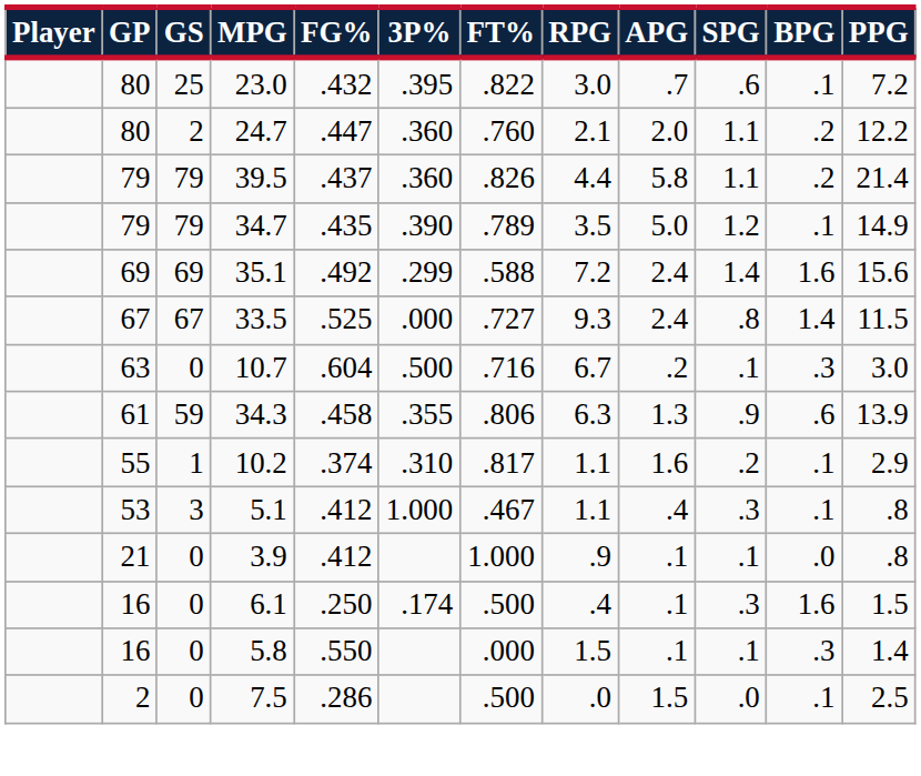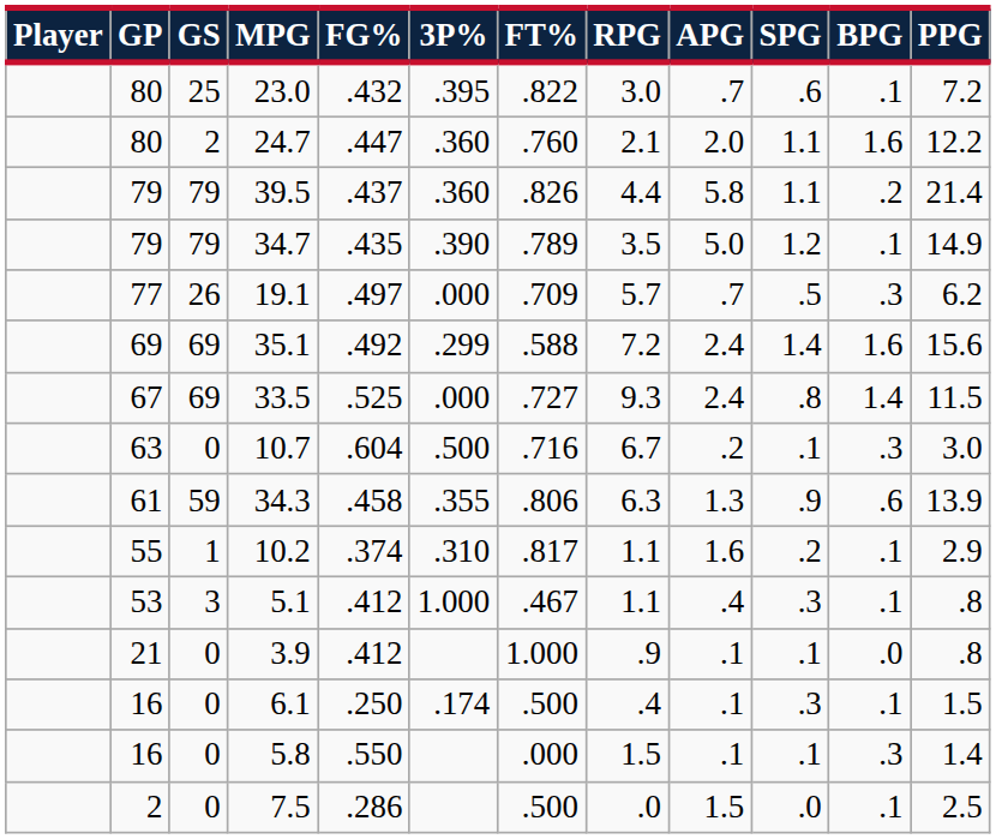 <table class="wikitable sortable" style="text-align:right;">
 <tr>
 <th style="background:#0C2340; color:#FFFFFF; border-top:#C8102E 3px solid; border-bottom:#C8102E 3px solid;">Player</th>
 <th style="background:#0C2340; color:#FFFFFF; border-top:#C8102E 3px solid; border-bottom:#C8102E 3px solid;">GP</th>
 <th style="background:#0C2340; color:#FFFFFF; border-top:#C8102E 3px solid; border-bottom:#C8102E 3px solid;">GS</th>
 <th style="background:#0C2340; color:#FFFFFF; border-top:#C8102E 3px solid; border-bottom:#C8102E 3px solid;">MPG</th>
 <th style="background:#0C2340; color:#FFFFFF; border-top:#C8102E 3px solid; border-bottom:#C8102E 3px solid;">FG%</th>
 <th style="background:#0C2340; color:#FFFFFF; border-top:#C8102E 3px solid; border-bottom:#C8102E 3px solid;">3P%</th>
 <th style="background:#0C2340; color:#FFFFFF; border-top:#C8102E 3px solid; border-bottom:#C8102E 3px solid;">FT%</th>
 <th style="background:#0C2340; color:#FFFFFF; border-top:#C8102E 3px solid; border-bottom:#C8102E 3px solid;">RPG</th>
 <th style="background:#0C2340; color:#FFFFFF; border-top:#C8102E 3px solid; border-bottom:#C8102E 3px solid;">APG</th>
 <th style="background:#0C2340; color:#FFFFFF; border-top:#C8102E 3px solid; border-bottom:#C8102E 3px solid;">SPG</th>
 <th style="background:#0C2340; color:#FFFFFF; border-top:#C8102E 3px solid; border-bottom:#C8102E 3px solid;">BPG</th>
 <th style="background:#0C2340; color:#FFFFFF; border-top:#C8102E 3px solid; border-bottom:#C8102E 3px solid;">PPG</th>
 </tr>
 <tr>
 <td style="text-align:left;"></td>
 <td>80</td>
 <td>25</td>
 <td>23.0</td>
 <td>.432</td>
 <td>.395</td>
 <td>.822</td>
 <td>3.0</td>
 <td>.7</td>
 <td>.6</td>
 <td>.1</td>
 <td>7.2</td>
 </tr>
 <tr>
 <td style="text-align:left;"></td>
 <td>80</td>
 <td>2</td>
 <td>24.7</td>
 <td>.447</td>
 <td>.360</td>
 <td>.760</td>
 <td>2.1</td>
 <td>2.0</td>
 <td>1.1</td>
-<td>.2</td>
+<td>1.6</td>
 <td>12.2</td>
 </tr>
 <tr>
 <td style="text-align:left;"></td>
 <td>79</td>
 <td>79</td>
 <td>39.5</td>
 <td>.437</td>
 <td>.360</td>
 <td>.826</td>
 <td>4.4</td>
 <td>5.8</td>
 <td>1.1</td>
 <td>.2</td>
 <td>21.4</td>
 </tr>
 <tr>
 <td style="text-align:left;"></td>
 <td>79</td>
 <td>79</td>
 <td>34.7</td>
 <td>.435</td>
 <td>.390</td>
 <td>.789</td>
 <td>3.5</td>
 <td>5.0</td>
 <td>1.2</td>
 <td>.1</td>
 <td>14.9</td>
 </tr>
 <tr>
 <td style="text-align:left;"></td>
+<td>77</td>
+<td>26</td>
+<td>19.1</td>
+<td>.497</td>
+<td>.000</td>
+<td>.709</td>
+<td>5.7</td>
+<td>.7</td>
+<td>.5</td>
+<td>.3</td>
+<td>6.2</td>
+</tr>
+<tr>
+<td style="text-align:left;"></td>
 <td>69</td>
 <td>69</td>
 <td>35.1</td>
 <td>.492</td>
 <td>.299</td>
 <td>.588</td>
 <td>7.2</td>
 <td>2.4</td>
 <td>1.4</td>
 <td>1.6</td>
 <td>15.6</td>
 </tr>
 <tr>
 <td style="text-align:left;"></td>
 <td>67</td>
-<td>67</td>
+<td>69</td>
 <td>33.5</td>
 <td>.525</td>
 <td>.000</td>
 <td>.727</td>
 <td>9.3</td>
 <td>2.4</td>
 <td>.8</td>
 <td>1.4</td>
 <td>11.5</td>
 </tr>
 <tr>
 <td style="text-align:left;"></td>
 <td>63</td>
 <td>0</td>
 <td>10.7</td>
 <td>.604</td>
 <td>.500</td>
 <td>.716</td>
 <td>6.7</td>
 <td>.2</td>
 <td>.1</td>
 <td>.3</td>
 <td>3.0</td>
 </tr>
 <tr>
 <td style="text-align:left;"></td>
 <td>61</td>
 <td>59</td>
 <td>34.3</td>
 <td>.458</td>
 <td>.355</td>
 <td>.806</td>
 <td>6.3</td>
 <td>1.3</td>
 <td>.9</td>
 <td>.6</td>
 <td>13.9</td>
 </tr>
 <tr>
 <td style="text-align:left;"></td>
 <td>55</td>
 <td>1</td>
 <td>10.2</td>
 <td>.374</td>
 <td>.310</td>
 <td>.817</td>
 <td>1.1</td>
 <td>1.6</td>
 <td>.2</td>
 <td>.1</td>
 <td>2.9</td>
 </tr>
 <tr>
 <td style="text-align:left;"></td>
 <td>53</td>
 <td>3</td>
 <td>5.1</td>
 <td>.412</td>
 <td>1.000</td>
 <td>.467</td>
 <td>1.1</td>
 <td>.4</td>
 <td>.3</td>
 <td>.1</td>
 <td>.8</td>
 </tr>
 <tr>
 <td style="text-align:left;"></td>
 <td>21</td>
 <td>0</td>
 <td>3.9</td>
 <td>.412</td>
 <td></td>
 <td>1.000</td>
 <td>.9</td>
 <td>.1</td>
 <td>.1</td>
 <td>.0</td>
 <td>.8</td>
 </tr>
 <tr>
 <td style="text-align:left;"></td>
 <td>16</td>
 <td>0</td>
 <td>6.1</td>
 <td>.250</td>
 <td>.174</td>
 <td>.500</td>
 <td>.4</td>
 <td>.1</td>
 <td>.3</td>
-<td>1.6</td>
+<td>.1</td>
 <td>1.5</td>
 </tr>
 <tr>
 <td style="text-align:left;"></td>
 <td>16</td>
 <td>0</td>
 <td>5.8</td>
 <td>.550</td>
 <td></td>
 <td>.000</td>
 <td>1.5</td>
 <td>.1</td>
 <td>.1</td>
 <td>.3</td>
 <td>1.4</td>
 </tr>
 <tr>
 <td style="text-align:left;"></td>
 <td>2</td>
 <td>0</td>
 <td>7.5</td>
 <td>.286</td>
 <td></td>
 <td>.500</td>
 <td>.0</td>
 <td>1.5</td>
 <td>.0</td>
 <td>.1</td>
 <td>2.5</td>
 </tr>
 </table>
